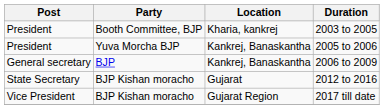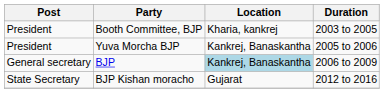 <table class="wikitable">
 <tr style="background:#ccc; text-align:center;">
 <th>Post</th>
 <th>Party</th>
 <th>Location</th>
 <th>Duration</th>
 </tr>
 <tr>
 <td>President</td>
 <td>Booth Committee, BJP</td>
 <td>Kharia, kankrej</td>
 <td>2003 to 2005</td>
 </tr>
 <tr>
 <td>President</td>
 <td>Yuva Morcha BJP</td>
 <td>Kankrej, Banaskantha</td>
 <td>2005 to 2006</td>
 </tr>
 <tr>
 <td>General secretary</td>
 <td><a href='#'>BJP</a></td>
-<td>Kankrej, Banaskantha</td>
+<td style="background: lightblue;">Kankrej, Banaskantha</td>
 <td>2006 to 2009</td>
 </tr>
 <tr>
 <td>State Secretary</td>
 <td>BJP Kishan moracho</td>
 <td>Gujarat</td>
 <td>2012 to 2016</td>
 </tr>
 <tr>
-<td>Vice President</td>
-<td>BJP Kishan moracho</td>
-<td>Gujarat Region</td>
-<td>2017 till date</td>
-</tr>
-<tr>
 </tr>
 </table>
